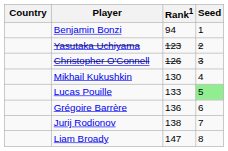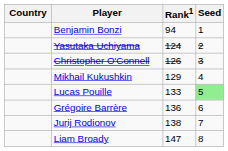 <table class="sortable wikitable">
 <tr>
 <th width="70">Country</th>
 <th width="175">Player</th>
 <th>Rank<sup>1</sup></th>
 <th>Seed</th>
 </tr>
 <tr>
 <td></td>
 <td><a href='#'>Benjamin Bonzi</a></td>
 <td>94</td>
 <td>1</td>
 </tr>
 <tr>
 <td><s></s></td>
 <td><s><a href='#'>Yasutaka Uchiyama</a></s></td>
-<td><s>123</s></td>
+<td><s>124</s></td>
 <td><s>2</s></td>
 </tr>
 <tr>
 <td><s></s></td>
 <td><s><a href='#'>Christopher O'Connell</a></s></td>
 <td><s>126</s></td>
 <td><s>3</s></td>
 </tr>
 <tr>
 <td></td>
 <td><a href='#'>Mikhail Kukushkin</a></td>
-<td>130</td>
+<td>129</td>
 <td>4</td>
 </tr>
 <tr>
 <td></td>
 <td><a href='#'>Lucas Pouille</a></td>
 <td>133</td>
 <td style="background: lightgreen;">5</td>
 </tr>
 <tr>
 <td></td>
 <td><a href='#'>Grégoire Barrère</a></td>
 <td>136</td>
 <td>6</td>
 </tr>
 <tr>
 <td></td>
 <td><a href='#'>Jurij Rodionov</a></td>
 <td>138</td>
 <td>7</td>
 </tr>
 <tr>
 <td></td>
 <td><a href='#'>Liam Broady</a></td>
 <td>147</td>
 <td>8</td>
 </tr>
 </table>
